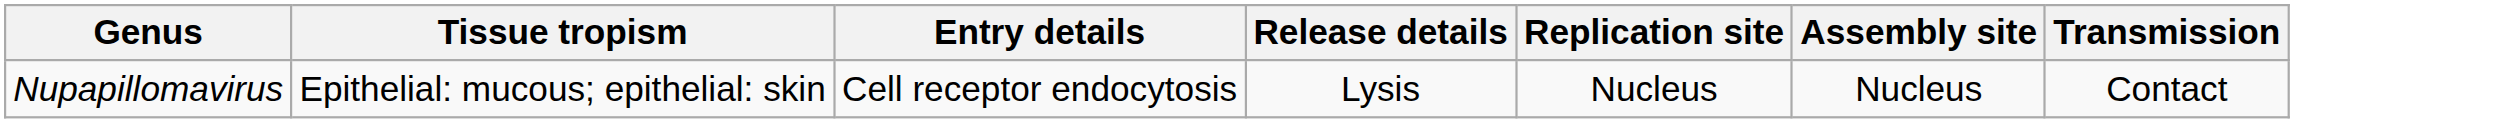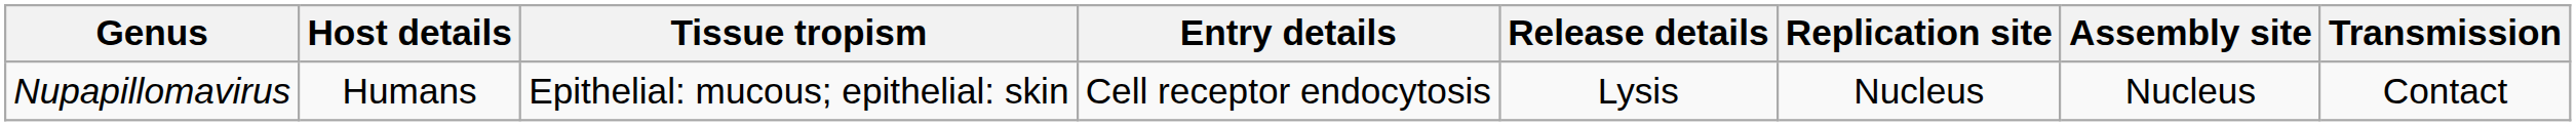 <table class="wikitable sortable" style="text-align:center">
 <tr>
 <th>Genus</th>
+<th>Host details</th>
 <th>Tissue tropism</th>
 <th>Entry details</th>
 <th>Release details</th>
 <th>Replication site</th>
 <th>Assembly site</th>
 <th>Transmission</th>
 </tr>
 <tr>
 <td><em>Nupapillomavirus</em></td>
+<td>Humans</td>
 <td>Epithelial: mucous; epithelial: skin</td>
 <td>Cell receptor endocytosis</td>
 <td>Lysis</td>
 <td>Nucleus</td>
 <td>Nucleus</td>
 <td>Contact</td>
 </tr>
 </table>
